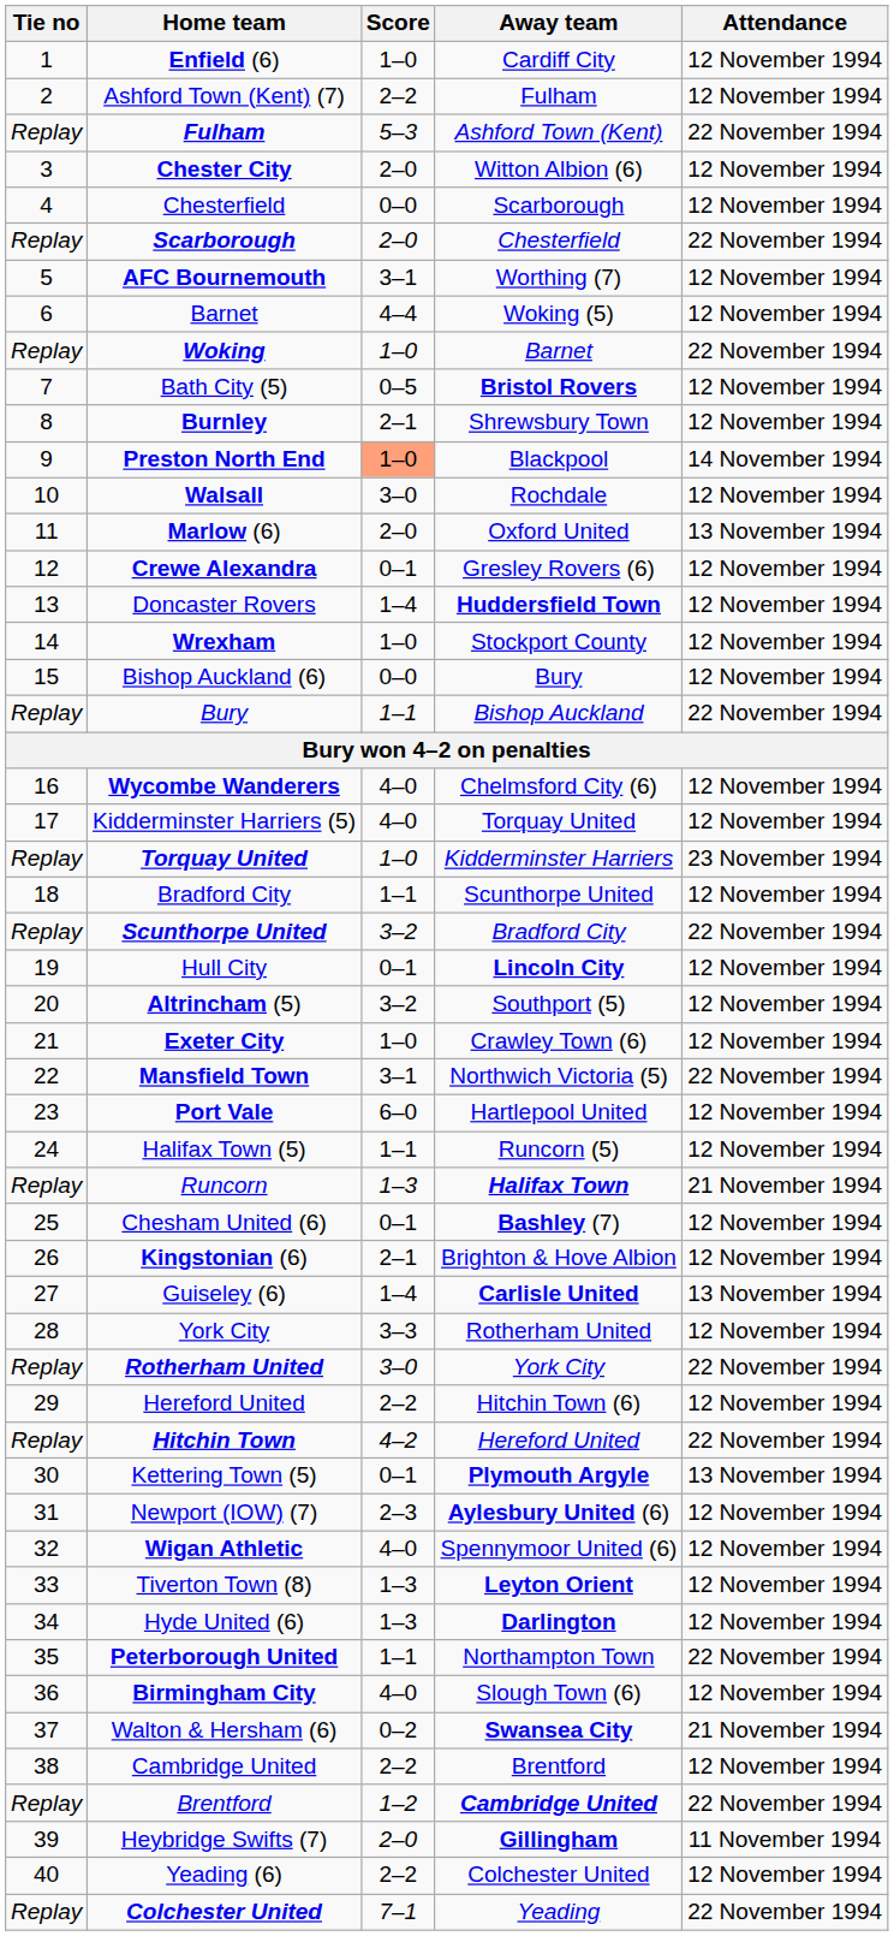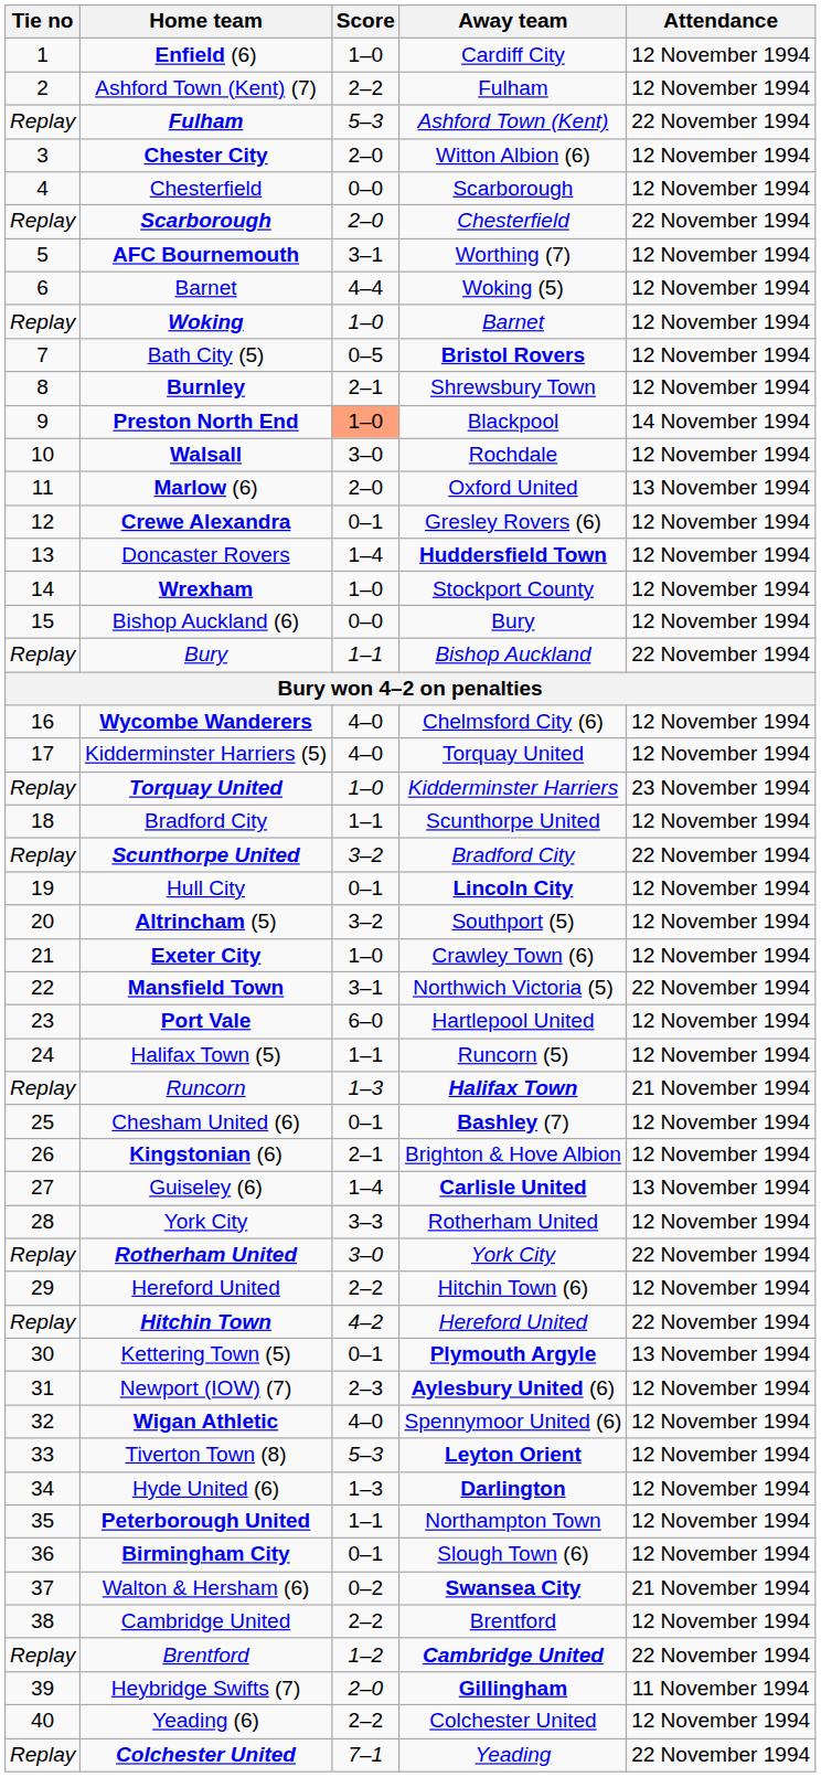 <table class="wikitable" style="text-align: center">
 <tr>
 <th>Tie no</th>
 <th>Home team</th>
 <th>Score</th>
 <th>Away team</th>
 <th>Attendance</th>
 </tr>
 <tr>
 <td>1</td>
 <td><strong><a href='#'>Enfield</a></strong> (6)</td>
 <td>1–0</td>
 <td><a href='#'>Cardiff City</a></td>
 <td>12 November 1994</td>
 </tr>
 <tr>
 <td>2</td>
 <td><a href='#'>Ashford Town (Kent)</a> (7)</td>
 <td>2–2</td>
 <td><a href='#'>Fulham</a></td>
 <td>12 November 1994</td>
 </tr>
 <tr>
 <td><em>Replay</em></td>
 <td><strong><em><a href='#'>Fulham</a></em></strong></td>
 <td><em>5–3</em></td>
 <td><em><a href='#'>Ashford Town (Kent)</a></em></td>
 <td>22 November 1994</td>
 </tr>
 <tr>
 <td>3</td>
 <td><strong><a href='#'>Chester City</a></strong></td>
 <td>2–0</td>
 <td><a href='#'>Witton Albion</a> (6)</td>
 <td>12 November 1994</td>
 </tr>
 <tr>
 <td>4</td>
 <td><a href='#'>Chesterfield</a></td>
 <td>0–0</td>
 <td><a href='#'>Scarborough</a></td>
 <td>12 November 1994</td>
 </tr>
 <tr>
 <td><em>Replay</em></td>
 <td><strong><em><a href='#'>Scarborough</a></em></strong></td>
 <td><em>2–0</em></td>
 <td><em><a href='#'>Chesterfield</a></em></td>
 <td>22 November 1994</td>
 </tr>
 <tr>
 <td>5</td>
 <td><strong><a href='#'>AFC Bournemouth</a></strong></td>
 <td>3–1</td>
 <td><a href='#'>Worthing</a> (7)</td>
 <td>12 November 1994</td>
 </tr>
 <tr>
 <td>6</td>
 <td><a href='#'>Barnet</a></td>
 <td>4–4</td>
 <td><a href='#'>Woking</a> (5)</td>
 <td>12 November 1994</td>
 </tr>
 <tr>
 <td><em>Replay</em></td>
 <td><strong><em><a href='#'>Woking</a></em></strong></td>
 <td><em>1–0</em></td>
 <td><em><a href='#'>Barnet</a></em></td>
-<td>22 November 1994</td>
+<td>12 November 1994</td>
 </tr>
 <tr>
 <td>7</td>
 <td><a href='#'>Bath City</a> (5)</td>
 <td>0–5</td>
 <td><strong><a href='#'>Bristol Rovers</a></strong></td>
 <td>12 November 1994</td>
 </tr>
 <tr>
 <td>8</td>
 <td><strong><a href='#'>Burnley</a></strong></td>
 <td>2–1</td>
 <td><a href='#'>Shrewsbury Town</a></td>
 <td>12 November 1994</td>
 </tr>
 <tr>
 <td>9</td>
 <td><strong><a href='#'>Preston North End</a></strong></td>
 <td style="background: lightsalmon;">1–0</td>
 <td><a href='#'>Blackpool</a></td>
 <td>14 November 1994</td>
 </tr>
 <tr>
 <td>10</td>
 <td><strong><a href='#'>Walsall</a></strong></td>
 <td>3–0</td>
 <td><a href='#'>Rochdale</a></td>
 <td>12 November 1994</td>
 </tr>
 <tr>
 <td>11</td>
 <td><strong><a href='#'>Marlow</a></strong> (6)</td>
 <td>2–0</td>
 <td><a href='#'>Oxford United</a></td>
 <td>13 November 1994</td>
 </tr>
 <tr>
 <td>12</td>
 <td><strong><a href='#'>Crewe Alexandra</a></strong></td>
 <td>0–1</td>
 <td><a href='#'>Gresley Rovers</a> (6)</td>
 <td>12 November 1994</td>
 </tr>
 <tr>
 <td>13</td>
 <td><a href='#'>Doncaster Rovers</a></td>
 <td>1–4</td>
 <td><strong><a href='#'>Huddersfield Town</a></strong></td>
 <td>12 November 1994</td>
 </tr>
 <tr>
 <td>14</td>
 <td><strong><a href='#'>Wrexham</a></strong></td>
 <td>1–0</td>
 <td><a href='#'>Stockport County</a></td>
 <td>12 November 1994</td>
 </tr>
 <tr>
 <td>15</td>
 <td><a href='#'>Bishop Auckland</a> (6)</td>
 <td>0–0</td>
 <td><a href='#'>Bury</a></td>
 <td>12 November 1994</td>
 </tr>
 <tr>
 <td><em>Replay</em></td>
 <td><em><a href='#'>Bury</a></em></td>
 <td><em>1–1</em></td>
 <td><em><a href='#'>Bishop Auckland</a></em></td>
 <td>22 November 1994</td>
 </tr>
 <tr>
 <th colspan=5>Bury won 4–2 on penalties</th>
 </tr>
 <tr>
 <td>16</td>
 <td><strong><a href='#'>Wycombe Wanderers</a></strong></td>
 <td>4–0</td>
 <td><a href='#'>Chelmsford City</a> (6)</td>
 <td>12 November 1994</td>
 </tr>
 <tr>
 <td>17</td>
 <td><a href='#'>Kidderminster Harriers</a> (5)</td>
 <td>4–0</td>
 <td><a href='#'>Torquay United</a></td>
 <td>12 November 1994</td>
 </tr>
 <tr>
 <td><em>Replay</em></td>
 <td><strong><em><a href='#'>Torquay United</a></em></strong></td>
 <td><em>1–0</em></td>
 <td><em><a href='#'>Kidderminster Harriers</a></em></td>
 <td>23 November 1994</td>
 </tr>
 <tr>
 <td>18</td>
 <td><a href='#'>Bradford City</a></td>
 <td>1–1</td>
 <td><a href='#'>Scunthorpe United</a></td>
 <td>12 November 1994</td>
 </tr>
 <tr>
 <td><em>Replay</em></td>
 <td><strong><em><a href='#'>Scunthorpe United</a></em></strong></td>
 <td><em>3–2</em></td>
 <td><em><a href='#'>Bradford City</a></em></td>
 <td>22 November 1994</td>
 </tr>
 <tr>
 <td>19</td>
 <td><a href='#'>Hull City</a></td>
 <td>0–1</td>
 <td><strong><a href='#'>Lincoln City</a></strong></td>
 <td>12 November 1994</td>
 </tr>
 <tr>
 <td>20</td>
 <td><strong><a href='#'>Altrincham</a></strong> (5)</td>
 <td>3–2</td>
 <td><a href='#'>Southport</a> (5)</td>
 <td>12 November 1994</td>
 </tr>
 <tr>
 <td>21</td>
 <td><strong><a href='#'>Exeter City</a></strong></td>
 <td>1–0</td>
 <td><a href='#'>Crawley Town</a> (6)</td>
 <td>12 November 1994</td>
 </tr>
 <tr>
 <td>22</td>
 <td><strong><a href='#'>Mansfield Town</a></strong></td>
 <td>3–1</td>
 <td><a href='#'>Northwich Victoria</a> (5)</td>
 <td>22 November 1994</td>
 </tr>
 <tr>
 <td>23</td>
 <td><strong><a href='#'>Port Vale</a></strong></td>
 <td>6–0</td>
 <td><a href='#'>Hartlepool United</a></td>
 <td>12 November 1994</td>
 </tr>
 <tr>
 <td>24</td>
 <td><a href='#'>Halifax Town</a> (5)</td>
 <td>1–1</td>
 <td><a href='#'>Runcorn</a> (5)</td>
 <td>12 November 1994</td>
 </tr>
 <tr>
 <td><em>Replay</em></td>
 <td><em><a href='#'>Runcorn</a></em></td>
 <td><em>1–3</em></td>
 <td><strong><em><a href='#'>Halifax Town</a></em></strong></td>
 <td>21 November 1994</td>
 </tr>
 <tr>
 <td>25</td>
 <td><a href='#'>Chesham United</a> (6)</td>
 <td>0–1</td>
 <td><strong><a href='#'>Bashley</a></strong> (7)</td>
 <td>12 November 1994</td>
 </tr>
 <tr>
 <td>26</td>
 <td><strong><a href='#'>Kingstonian</a></strong> (6)</td>
 <td>2–1</td>
 <td><a href='#'>Brighton & Hove Albion</a></td>
 <td>12 November 1994</td>
 </tr>
 <tr>
 <td>27</td>
 <td><a href='#'>Guiseley</a> (6)</td>
 <td>1–4</td>
 <td><strong><a href='#'>Carlisle United</a></strong></td>
 <td>13 November 1994</td>
 </tr>
 <tr>
 <td>28</td>
 <td><a href='#'>York City</a></td>
 <td>3–3</td>
 <td><a href='#'>Rotherham United</a></td>
 <td>12 November 1994</td>
 </tr>
 <tr>
 <td><em>Replay</em></td>
 <td><strong><em><a href='#'>Rotherham United</a></em></strong></td>
 <td><em>3–0</em></td>
 <td><em><a href='#'>York City</a></em></td>
 <td>22 November 1994</td>
 </tr>
 <tr>
 <td>29</td>
 <td><a href='#'>Hereford United</a></td>
 <td>2–2</td>
 <td><a href='#'>Hitchin Town</a> (6)</td>
 <td>12 November 1994</td>
 </tr>
 <tr>
 <td><em>Replay</em></td>
 <td><strong><em><a href='#'>Hitchin Town</a></em></strong></td>
 <td><em>4–2</em></td>
 <td><em><a href='#'>Hereford United</a></em></td>
 <td>22 November 1994</td>
 </tr>
 <tr>
 <td>30</td>
 <td><a href='#'>Kettering Town</a> (5)</td>
 <td>0–1</td>
 <td><strong><a href='#'>Plymouth Argyle</a></strong></td>
 <td>13 November 1994</td>
 </tr>
 <tr>
 <td>31</td>
 <td><a href='#'>Newport (IOW)</a> (7)</td>
 <td>2–3</td>
 <td><strong><a href='#'>Aylesbury United</a></strong> (6)</td>
 <td>12 November 1994</td>
 </tr>
 <tr>
 <td>32</td>
 <td><strong><a href='#'>Wigan Athletic</a></strong></td>
 <td>4–0</td>
 <td><a href='#'>Spennymoor United</a> (6)</td>
 <td>12 November 1994</td>
 </tr>
 <tr>
 <td>33</td>
 <td><a href='#'>Tiverton Town</a> (8)</td>
-<td>1–3</td>
+<td><em>5–3</em></td>
 <td><strong><a href='#'>Leyton Orient</a></strong></td>
 <td>12 November 1994</td>
 </tr>
 <tr>
 <td>34</td>
 <td><a href='#'>Hyde United</a> (6)</td>
 <td>1–3</td>
 <td><strong><a href='#'>Darlington</a></strong></td>
 <td>12 November 1994</td>
 </tr>
 <tr>
 <td>35</td>
 <td><strong><a href='#'>Peterborough United</a></strong></td>
 <td>1–1</td>
 <td><a href='#'>Northampton Town</a></td>
-<td>22 November 1994</td>
+<td>12 November 1994</td>
 </tr>
 <tr>
 <td>36</td>
 <td><strong><a href='#'>Birmingham City</a></strong></td>
-<td>4–0</td>
+<td>0–1</td>
 <td><a href='#'>Slough Town</a> (6)</td>
 <td>12 November 1994</td>
 </tr>
 <tr>
 <td>37</td>
 <td><a href='#'>Walton & Hersham</a> (6)</td>
 <td>0–2</td>
 <td><strong><a href='#'>Swansea City</a></strong></td>
 <td>21 November 1994</td>
 </tr>
 <tr>
 <td>38</td>
 <td><a href='#'>Cambridge United</a></td>
 <td>2–2</td>
 <td><a href='#'>Brentford</a></td>
 <td>12 November 1994</td>
 </tr>
 <tr>
 <td><em>Replay</em></td>
 <td><em><a href='#'>Brentford</a></em></td>
 <td><em>1–2</em></td>
 <td><strong><em><a href='#'>Cambridge United</a></em></strong></td>
 <td>22 November 1994</td>
 </tr>
 <tr>
 <td>39</td>
 <td><a href='#'>Heybridge Swifts</a> (7)</td>
 <td><em>2–0</em></td>
 <td><strong><a href='#'>Gillingham</a></strong></td>
 <td>11 November 1994</td>
 </tr>
 <tr>
 <td>40</td>
 <td><a href='#'>Yeading</a> (6)</td>
 <td>2–2</td>
 <td><a href='#'>Colchester United</a></td>
 <td>12 November 1994</td>
 </tr>
 <tr>
 <td><em>Replay</em></td>
 <td><strong><em><a href='#'>Colchester United</a></em></strong></td>
 <td><em>7–1</em></td>
 <td><em><a href='#'>Yeading</a></em></td>
 <td>22 November 1994</td>
 </tr>
 </table>
